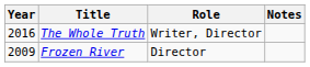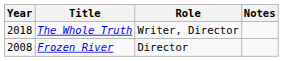 <table class="wikitable">
 <tr>
 <th>Year</th>
 <th>Title</th>
 <th>Role</th>
 <th>Notes</th>
 </tr>
 <tr>
-<td>2016</td>
+<td>2018</td>
 <td><em><a href='#'>The Whole Truth</a></em></td>
 <td>Writer, Director</td>
 <td></td>
 </tr>
 <tr>
-<td>2009</td>
+<td>2008</td>
 <td><em><a href='#'>Frozen River</a></em></td>
 <td>Director</td>
 <td></td>
 </tr>
 </table>
